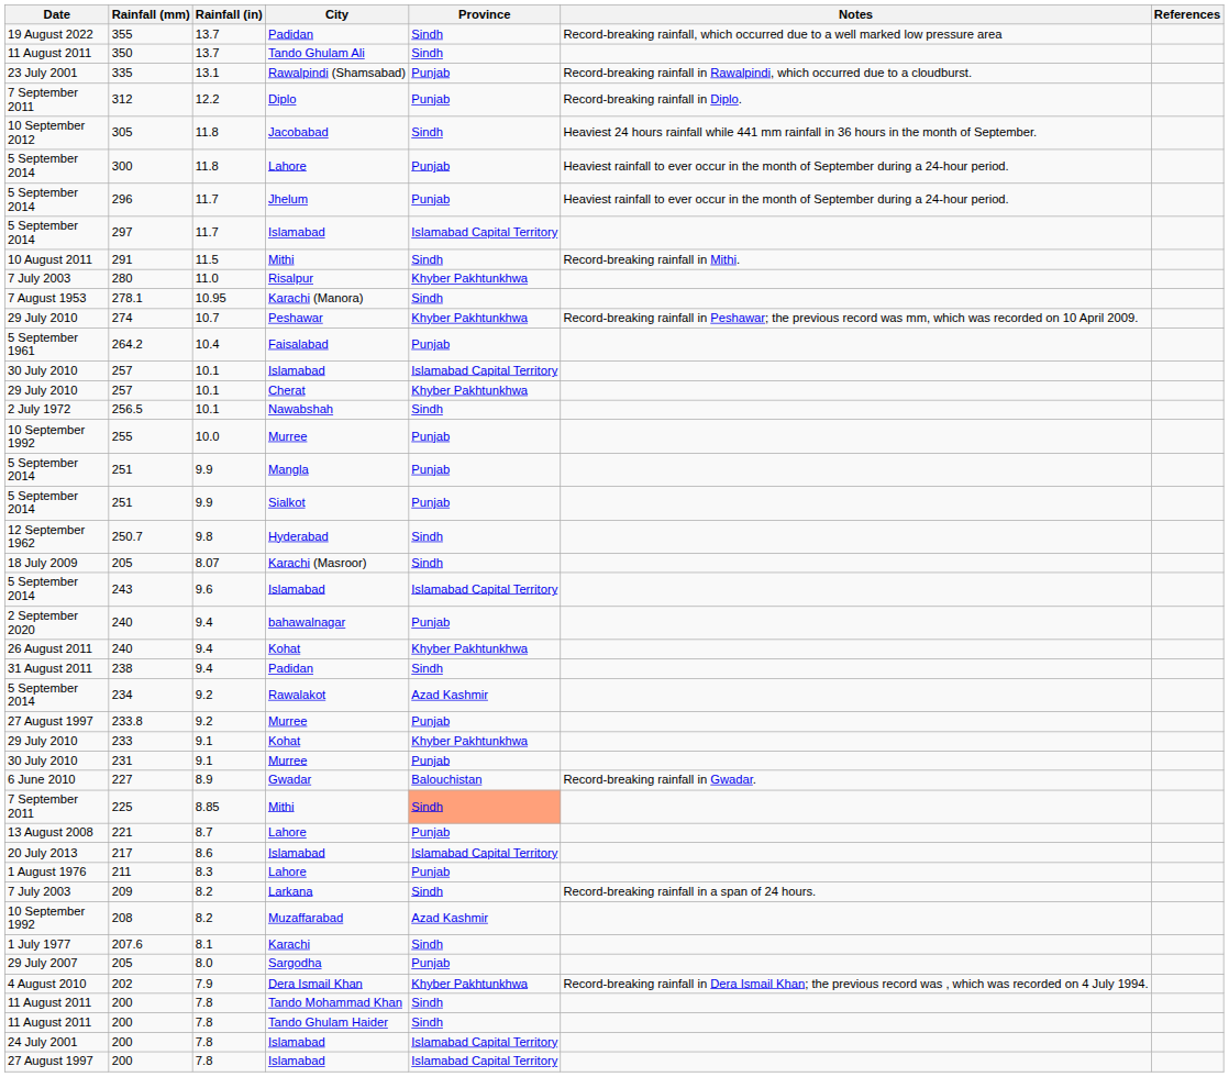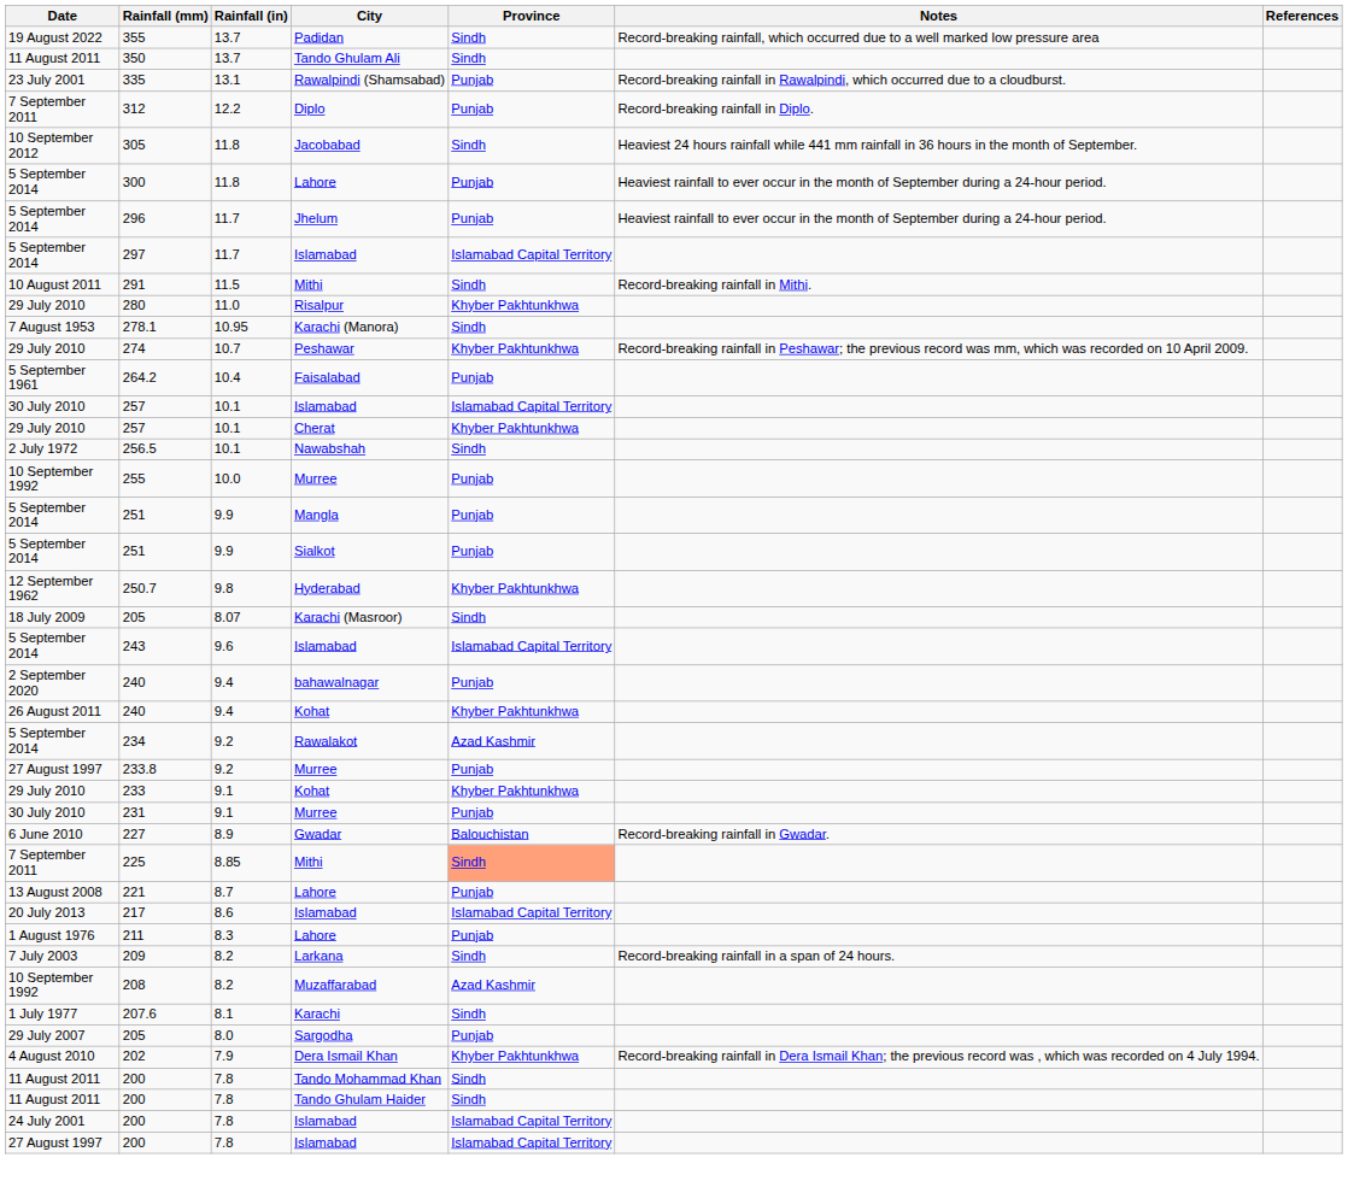 <table class="sortable wikitable">
 <tr>
 <th style="width: 8em;">Date</th>
 <th>Rainfall (mm)</th>
 <th>Rainfall (in)</th>
 <th>City</th>
 <th>Province</th>
 <th class="unsortable">Notes</th>
 <th>References</th>
 </tr>
 <tr>
 <td>19 August 2022</td>
 <td>355</td>
 <td>13.7</td>
 <td><a href='#'>Padidan</a></td>
 <td><a href='#'>Sindh</a></td>
 <td>Record-breaking rainfall, which occurred due to a well marked low pressure area</td>
 <td></td>
 </tr>
 <tr>
 <td>11 August 2011</td>
 <td>350</td>
 <td>13.7</td>
 <td><a href='#'>Tando Ghulam Ali</a></td>
 <td><a href='#'>Sindh</a></td>
 <td></td>
 <td></td>
 </tr>
 <tr>
 <td>23 July 2001</td>
 <td>335</td>
 <td>13.1</td>
 <td><a href='#'>Rawalpindi</a> (Shamsabad)</td>
 <td><a href='#'>Punjab</a></td>
 <td>Record-breaking rainfall in <a href='#'>Rawalpindi</a>, which occurred due to a cloudburst.</td>
 <td></td>
 </tr>
 <tr>
 <td>7 September 2011</td>
 <td>312</td>
 <td>12.2</td>
 <td><a href='#'>Diplo</a></td>
 <td><a href='#'>Punjab</a></td>
 <td>Record-breaking rainfall in <a href='#'>Diplo</a>.</td>
 <td></td>
 </tr>
 <tr>
 <td>10 September 2012</td>
 <td>305</td>
 <td>11.8</td>
 <td><a href='#'>Jacobabad</a></td>
 <td><a href='#'>Sindh</a></td>
 <td>Heaviest 24 hours rainfall while 441 mm rainfall in 36 hours in the month of September.</td>
 <td></td>
 </tr>
 <tr>
 <td>5 September 2014</td>
 <td>300</td>
 <td>11.8</td>
 <td><a href='#'>Lahore</a></td>
 <td><a href='#'>Punjab</a></td>
 <td>Heaviest rainfall to ever occur in the month of September during a 24-hour period.</td>
 <td></td>
 </tr>
 <tr>
 <td>5 September 2014</td>
 <td>296</td>
 <td>11.7</td>
 <td><a href='#'>Jhelum</a></td>
 <td><a href='#'>Punjab</a></td>
 <td>Heaviest rainfall to ever occur in the month of September during a 24-hour period.</td>
 <td></td>
 </tr>
 <tr>
 <td>5 September 2014</td>
 <td>297</td>
 <td>11.7</td>
 <td><a href='#'>Islamabad</a></td>
 <td><a href='#'>Islamabad Capital Territory</a></td>
 <td></td>
 <td></td>
 </tr>
 <tr>
 <td>10 August 2011</td>
 <td>291</td>
 <td>11.5</td>
 <td><a href='#'>Mithi</a></td>
 <td><a href='#'>Sindh</a></td>
 <td>Record-breaking rainfall in <a href='#'>Mithi</a>.</td>
 <td></td>
 </tr>
 <tr>
-<td>7 July 2003</td>
+<td>29 July 2010</td>
 <td>280</td>
 <td>11.0</td>
 <td><a href='#'>Risalpur</a></td>
 <td><a href='#'>Khyber Pakhtunkhwa</a></td>
 <td></td>
 <td><br></td>
 </tr>
 <tr>
 <td>7 August 1953</td>
 <td>278.1</td>
 <td>10.95</td>
 <td><a href='#'>Karachi</a> (Manora)</td>
 <td><a href='#'>Sindh</a></td>
 <td></td>
 <td></td>
 </tr>
 <tr>
 <td>29 July 2010</td>
 <td>274</td>
 <td>10.7</td>
 <td><a href='#'>Peshawar</a></td>
 <td><a href='#'>Khyber Pakhtunkhwa</a></td>
 <td>Record-breaking rainfall in <a href='#'>Peshawar</a>; the previous record was  mm, which was recorded on 10 April 2009.</td>
 <td></td>
 </tr>
 <tr>
 <td>5 September 1961</td>
 <td>264.2</td>
 <td>10.4</td>
 <td><a href='#'>Faisalabad</a></td>
 <td><a href='#'>Punjab</a></td>
 <td></td>
 <td></td>
 </tr>
 <tr>
 <td>30 July 2010</td>
 <td>257</td>
 <td>10.1</td>
 <td><a href='#'>Islamabad</a></td>
 <td><a href='#'>Islamabad Capital Territory</a></td>
 <td></td>
 <td></td>
 </tr>
 <tr>
 <td>29 July 2010</td>
 <td>257</td>
 <td>10.1</td>
 <td><a href='#'>Cherat</a></td>
 <td><a href='#'>Khyber Pakhtunkhwa</a></td>
 <td></td>
 <td></td>
 </tr>
 <tr>
 <td>2 July 1972</td>
 <td>256.5</td>
 <td>10.1</td>
 <td><a href='#'>Nawabshah</a></td>
 <td><a href='#'>Sindh</a></td>
 <td></td>
 <td></td>
 </tr>
 <tr>
 <td>10 September 1992</td>
 <td>255</td>
 <td>10.0</td>
 <td><a href='#'>Murree</a></td>
 <td><a href='#'>Punjab</a></td>
 <td></td>
 <td></td>
 </tr>
 <tr>
 <td>5 September 2014</td>
 <td>251</td>
 <td>9.9</td>
 <td><a href='#'>Mangla</a></td>
 <td><a href='#'>Punjab</a></td>
 <td></td>
 <td></td>
 </tr>
 <tr>
 <td>5 September 2014</td>
 <td>251</td>
 <td>9.9</td>
 <td><a href='#'>Sialkot</a></td>
 <td><a href='#'>Punjab</a></td>
 <td></td>
 <td></td>
 </tr>
 <tr>
 <td>12 September 1962</td>
 <td>250.7</td>
 <td>9.8</td>
 <td><a href='#'>Hyderabad</a></td>
-<td><a href='#'>Sindh</a></td>
+<td><a href='#'>Khyber Pakhtunkhwa</a></td>
 <td></td>
 <td></td>
 </tr>
 <tr>
 <td>18 July 2009</td>
 <td>205</td>
 <td>8.07</td>
 <td><a href='#'>Karachi</a> (Masroor)</td>
 <td><a href='#'>Sindh</a></td>
 <td></td>
 <td><br></td>
 </tr>
 <tr>
 <td>5 September 2014</td>
 <td>243</td>
 <td>9.6</td>
 <td><a href='#'>Islamabad</a></td>
 <td><a href='#'>Islamabad Capital Territory</a></td>
 <td></td>
 <td></td>
 </tr>
 <tr>
 <td>2 September 2020</td>
 <td>240</td>
 <td>9.4</td>
 <td><a href='#'>bahawalnagar</a></td>
 <td><a href='#'>Punjab</a></td>
 <td></td>
 <td></td>
 </tr>
 <tr>
 <td>26 August 2011</td>
 <td>240</td>
 <td>9.4</td>
 <td><a href='#'>Kohat</a></td>
 <td><a href='#'>Khyber Pakhtunkhwa</a></td>
-<td></td>
-<td></td>
-</tr>
-<tr>
-<td>31 August 2011</td>
-<td>238</td>
-<td>9.4</td>
-<td><a href='#'>Padidan</a></td>
-<td><a href='#'>Sindh</a></td>
 <td></td>
 <td></td>
 </tr>
 <tr>
 <td>5 September 2014</td>
 <td>234</td>
 <td>9.2</td>
 <td><a href='#'>Rawalakot</a></td>
 <td><a href='#'>Azad Kashmir</a></td>
 <td></td>
 <td></td>
 </tr>
 <tr>
 <td>27 August 1997</td>
 <td>233.8</td>
 <td>9.2</td>
 <td><a href='#'>Murree</a></td>
 <td><a href='#'>Punjab</a></td>
 <td></td>
 <td></td>
 </tr>
 <tr>
 <td>29 July 2010</td>
 <td>233</td>
 <td>9.1</td>
 <td><a href='#'>Kohat</a></td>
 <td><a href='#'>Khyber Pakhtunkhwa</a></td>
 <td></td>
 <td></td>
 </tr>
 <tr>
 <td>30 July 2010</td>
 <td>231</td>
 <td>9.1</td>
 <td><a href='#'>Murree</a></td>
 <td><a href='#'>Punjab</a></td>
 <td></td>
 <td></td>
 </tr>
 <tr>
 <td>6 June 2010</td>
 <td>227</td>
 <td>8.9</td>
 <td><a href='#'>Gwadar</a></td>
 <td><a href='#'>Balouchistan</a></td>
 <td>Record-breaking rainfall in <a href='#'>Gwadar</a>.</td>
 <td></td>
 </tr>
 <tr>
 <td>7 September 2011</td>
 <td>225</td>
 <td>8.85</td>
 <td><a href='#'>Mithi</a></td>
 <td style="background: lightsalmon;"><a href='#'>Sindh</a></td>
 <td></td>
 <td></td>
 </tr>
 <tr>
 <td>13 August 2008</td>
 <td>221</td>
 <td>8.7</td>
 <td><a href='#'>Lahore</a></td>
 <td><a href='#'>Punjab</a></td>
 <td></td>
 <td></td>
 </tr>
 <tr>
 <td>20 July 2013</td>
 <td>217</td>
 <td>8.6</td>
 <td><a href='#'>Islamabad</a></td>
 <td><a href='#'>Islamabad Capital Territory</a></td>
 <td></td>
 <td></td>
 </tr>
 <tr>
 <td>1 August 1976</td>
 <td>211</td>
 <td>8.3</td>
 <td><a href='#'>Lahore</a></td>
 <td><a href='#'>Punjab</a></td>
 <td></td>
 <td></td>
 </tr>
 <tr>
 <td>7 July 2003</td>
 <td>209</td>
 <td>8.2</td>
 <td><a href='#'>Larkana</a></td>
 <td><a href='#'>Sindh</a></td>
 <td>Record-breaking rainfall in a span of 24 hours.</td>
 <td></td>
 </tr>
 <tr>
 <td>10 September 1992</td>
 <td>208</td>
 <td>8.2</td>
 <td><a href='#'>Muzaffarabad</a></td>
 <td><a href='#'>Azad Kashmir</a></td>
 <td></td>
 <td></td>
 </tr>
 <tr>
 <td>1 July 1977</td>
 <td>207.6</td>
 <td>8.1</td>
 <td><a href='#'>Karachi</a></td>
 <td><a href='#'>Sindh</a></td>
 <td></td>
 <td></td>
 </tr>
 <tr>
 <td>29 July 2007</td>
 <td>205</td>
 <td>8.0</td>
 <td><a href='#'>Sargodha</a></td>
 <td><a href='#'>Punjab</a></td>
 <td></td>
 <td></td>
 </tr>
 <tr>
 <td>4 August 2010</td>
 <td>202</td>
 <td>7.9</td>
 <td><a href='#'>Dera Ismail Khan</a></td>
 <td><a href='#'>Khyber Pakhtunkhwa</a></td>
 <td>Record-breaking rainfall in <a href='#'>Dera Ismail Khan</a>; the previous record was , which was recorded on 4 July 1994.</td>
 <td></td>
 </tr>
 <tr>
 <td>11 August 2011</td>
 <td>200</td>
 <td>7.8</td>
 <td><a href='#'>Tando Mohammad Khan</a></td>
 <td><a href='#'>Sindh</a></td>
 <td></td>
 <td></td>
 </tr>
 <tr>
 <td>11 August 2011</td>
 <td>200</td>
 <td>7.8</td>
 <td><a href='#'>Tando Ghulam Haider</a></td>
 <td><a href='#'>Sindh</a></td>
 <td></td>
 <td></td>
 </tr>
 <tr>
 <td>24 July 2001</td>
 <td>200</td>
 <td>7.8</td>
 <td><a href='#'>Islamabad</a></td>
 <td><a href='#'>Islamabad Capital Territory</a></td>
 <td></td>
 <td></td>
 </tr>
 <tr>
 <td>27 August 1997</td>
 <td>200</td>
 <td>7.8</td>
 <td><a href='#'>Islamabad</a></td>
 <td><a href='#'>Islamabad Capital Territory</a></td>
 <td></td>
 <td></td>
 </tr>
 </table>
